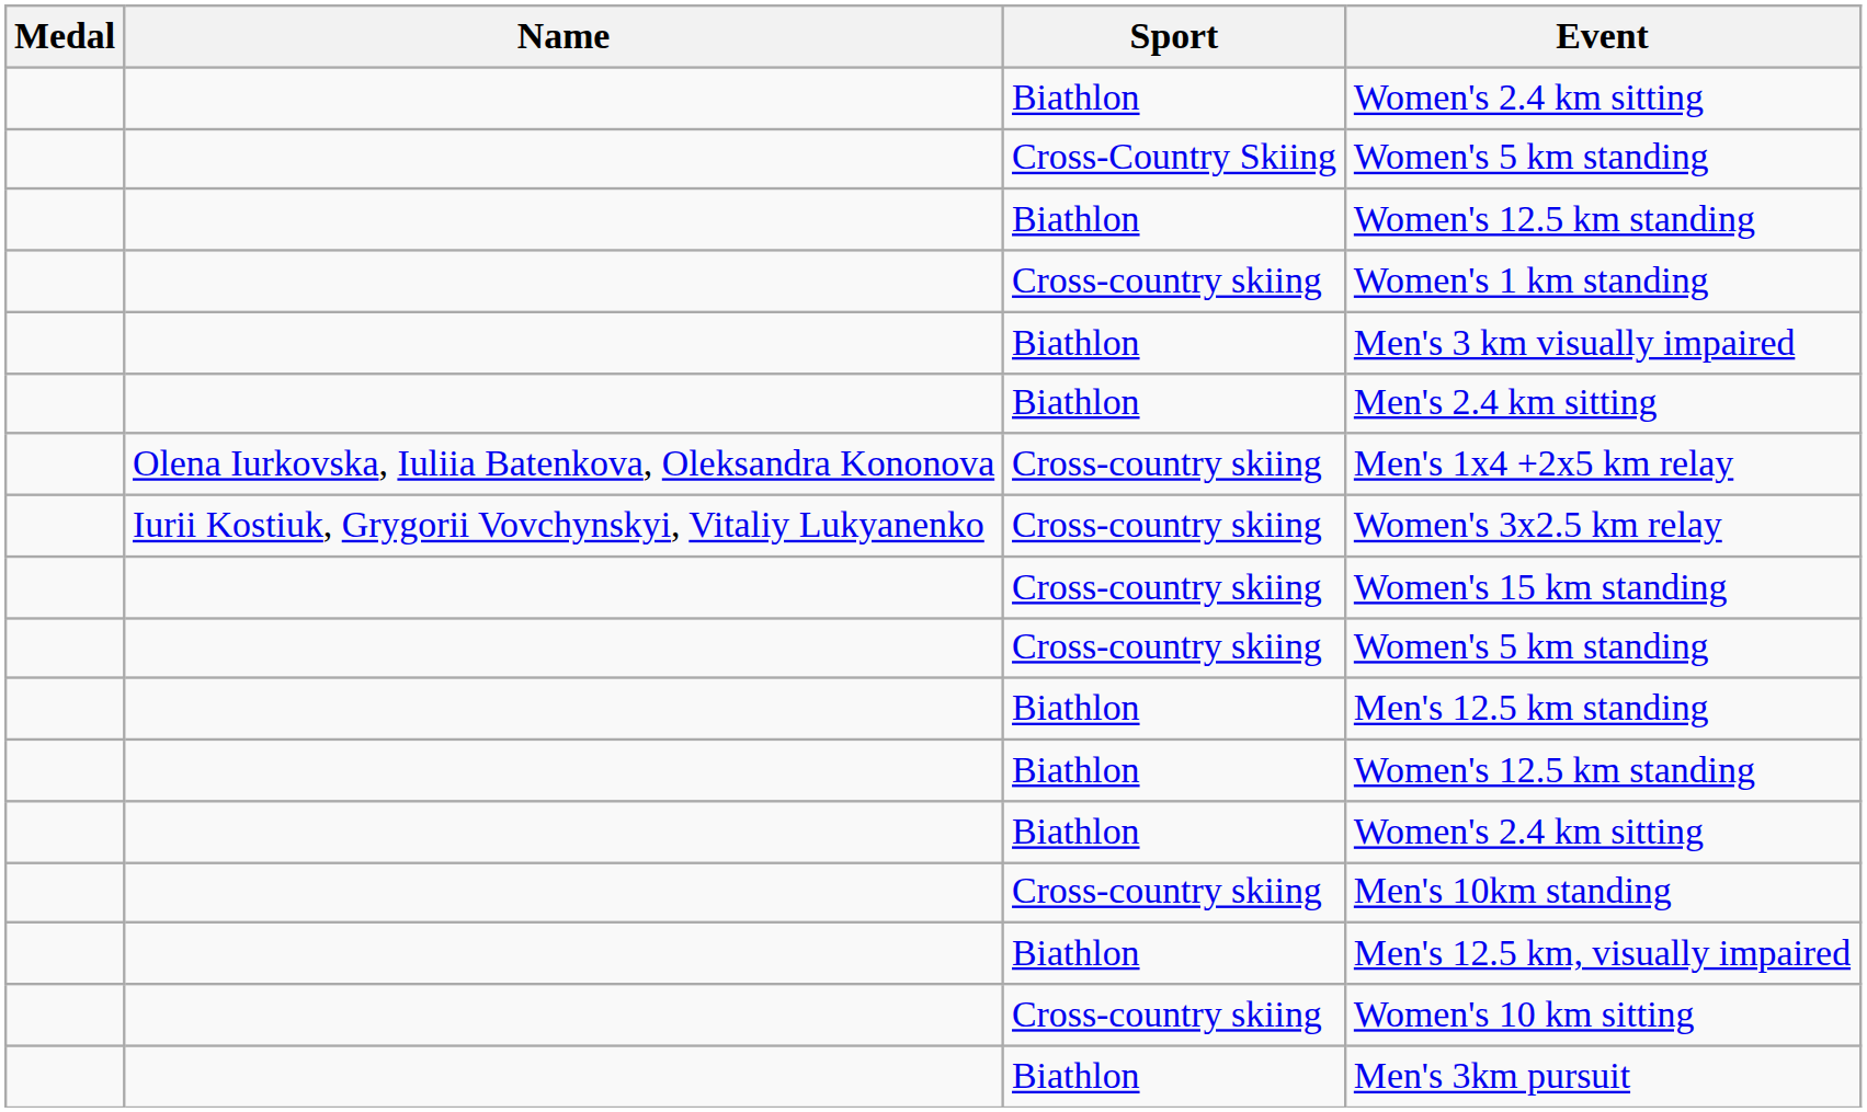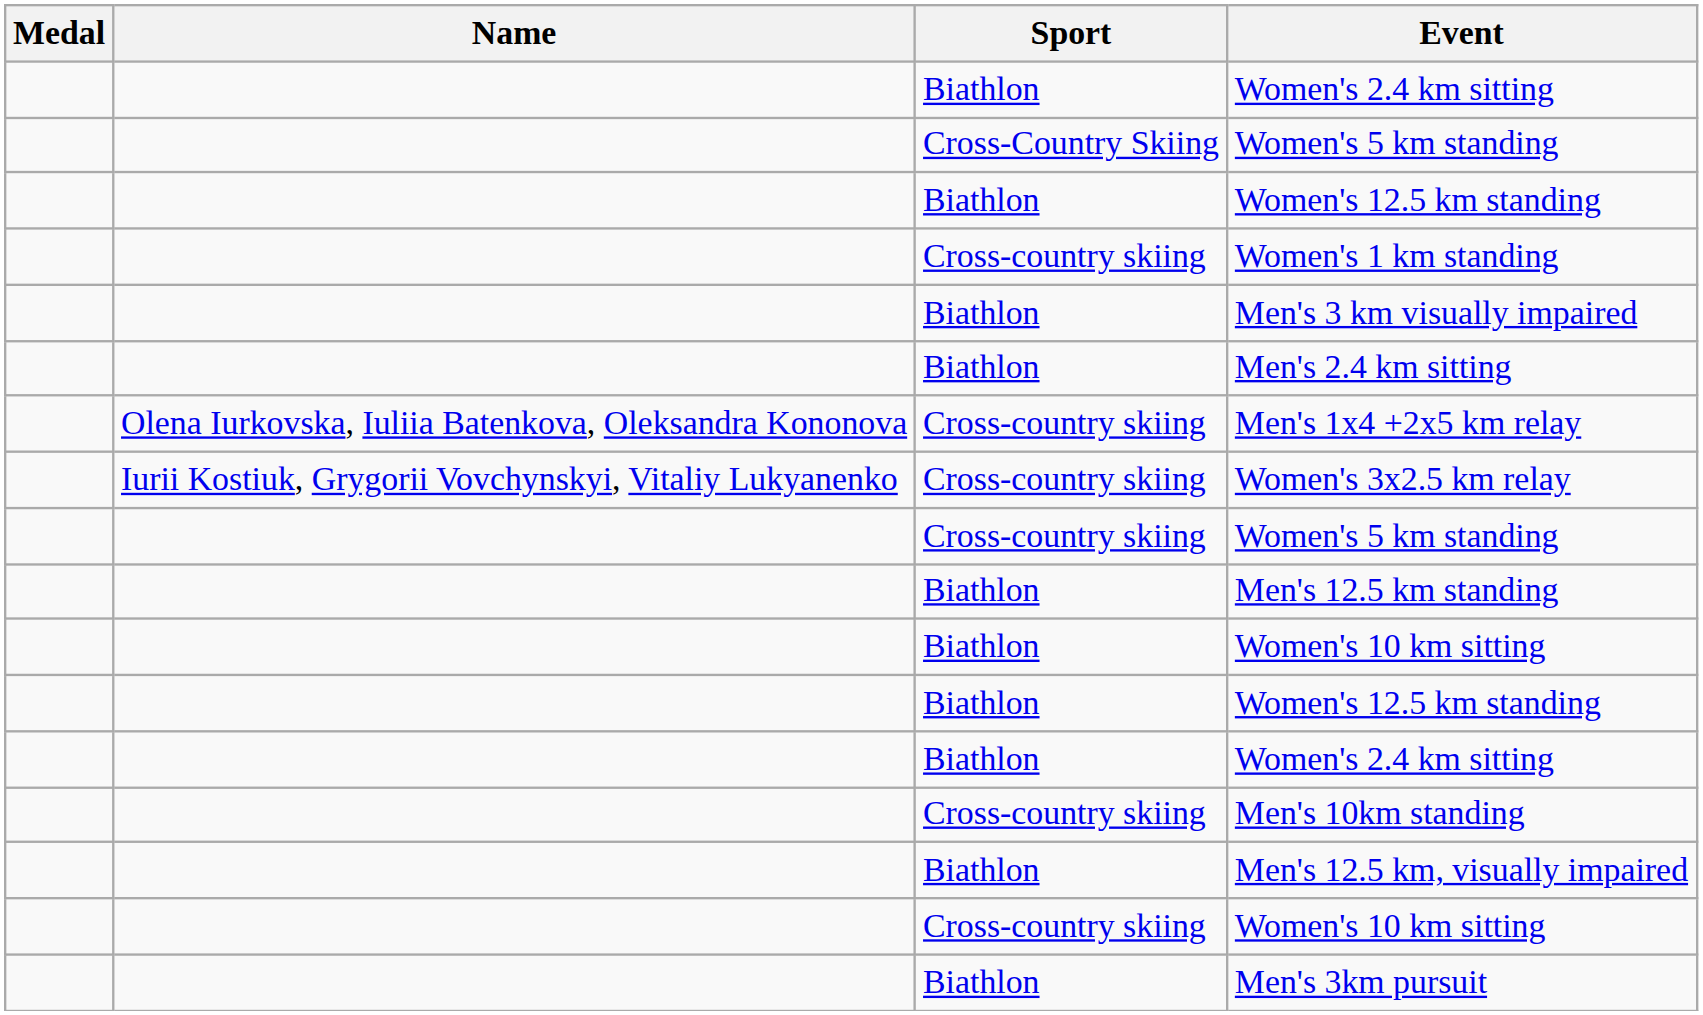 <table class="wikitable sortable" style="font-size:90%">
 <tr>
 <th>Medal</th>
 <th>Name</th>
 <th>Sport</th>
 <th>Event</th>
 </tr>
 <tr>
 <td></td>
 <td></td>
 <td><a href='#'>Biathlon</a></td>
 <td><a href='#'>Women's 2.4 km sitting</a></td>
 </tr>
 <tr>
 <td></td>
 <td></td>
 <td><a href='#'>Cross-Country Skiing</a></td>
 <td><a href='#'>Women's 5 km standing</a></td>
 </tr>
 <tr>
 <td></td>
 <td></td>
 <td><a href='#'>Biathlon</a></td>
 <td><a href='#'>Women's 12.5 km standing</a></td>
 </tr>
 <tr>
 <td></td>
 <td></td>
 <td><a href='#'>Cross-country skiing</a></td>
 <td><a href='#'>Women's 1 km standing</a></td>
 </tr>
 <tr>
 <td></td>
 <td></td>
 <td><a href='#'>Biathlon</a></td>
 <td><a href='#'>Men's 3 km visually impaired</a></td>
 </tr>
 <tr>
 <td></td>
 <td></td>
 <td><a href='#'>Biathlon</a></td>
 <td><a href='#'>Men's 2.4 km sitting</a></td>
 </tr>
 <tr>
 <td></td>
 <td><a href='#'>Olena Iurkovska</a>, <a href='#'>Iuliia Batenkova</a>, <a href='#'>Oleksandra Kononova</a></td>
 <td><a href='#'>Cross-country skiing</a></td>
 <td><a href='#'>Men's 1x4 +2x5 km relay</a></td>
 </tr>
 <tr>
 <td></td>
 <td><a href='#'>Iurii Kostiuk</a>, <a href='#'>Grygorii Vovchynskyi</a>, <a href='#'>Vitaliy Lukyanenko</a></td>
 <td><a href='#'>Cross-country skiing</a></td>
 <td><a href='#'>Women's 3x2.5 km relay</a></td>
 </tr>
 <tr>
 <td></td>
 <td></td>
 <td><a href='#'>Cross-country skiing</a></td>
-<td><a href='#'>Women's 15 km standing</a></td>
-</tr>
-<tr>
-<td></td>
-<td></td>
-<td><a href='#'>Cross-country skiing</a></td>
 <td><a href='#'>Women's 5 km standing</a></td>
 </tr>
 <tr>
 <td></td>
 <td></td>
 <td><a href='#'>Biathlon</a></td>
 <td><a href='#'>Men's 12.5 km standing</a></td>
+</tr>
+<tr>
+<td></td>
+<td></td>
+<td><a href='#'>Biathlon</a></td>
+<td><a href='#'>Women's 10 km sitting</a></td>
 </tr>
 <tr>
 <td></td>
 <td></td>
 <td><a href='#'>Biathlon</a></td>
 <td><a href='#'>Women's 12.5 km standing</a></td>
 </tr>
 <tr>
 <td></td>
 <td></td>
 <td><a href='#'>Biathlon</a></td>
 <td><a href='#'>Women's 2.4 km sitting</a></td>
 </tr>
 <tr>
 <td></td>
 <td></td>
 <td><a href='#'>Cross-country skiing</a></td>
 <td><a href='#'>Men's 10km standing</a></td>
 </tr>
 <tr>
 <td></td>
 <td></td>
 <td><a href='#'>Biathlon</a></td>
 <td><a href='#'>Men's 12.5 km, visually impaired</a></td>
 </tr>
 <tr>
 <td></td>
 <td></td>
 <td><a href='#'>Cross-country skiing</a></td>
 <td><a href='#'>Women's 10 km sitting</a></td>
 </tr>
 <tr>
 <td></td>
 <td></td>
 <td><a href='#'>Biathlon</a></td>
 <td><a href='#'>Men's 3km pursuit</a></td>
 </tr>
 </table>
